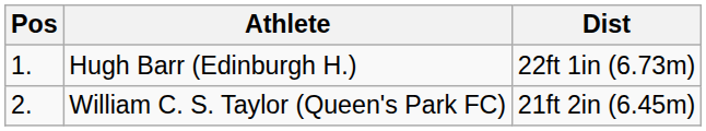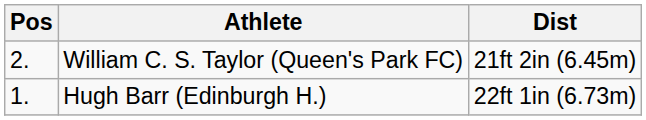 <table class="wikitable">
 <tr>
 <th>Pos</th>
 <th>Athlete</th>
 <th>Dist</th>
 </tr>
 <tr>
+<td>2.</td>
+<td>William C. S. Taylor (Queen's Park FC)</td>
+<td>21ft 2in (6.45m)</td>
+</tr>
+<tr>
 <td>1.</td>
 <td>Hugh Barr (Edinburgh H.)</td>
 <td>22ft 1in (6.73m)</td>
 </tr>
-<tr>
-<td>2.</td>
-<td>William C. S. Taylor (Queen's Park FC)</td>
-<td>21ft 2in (6.45m)</td>
-</tr>
 </table>
